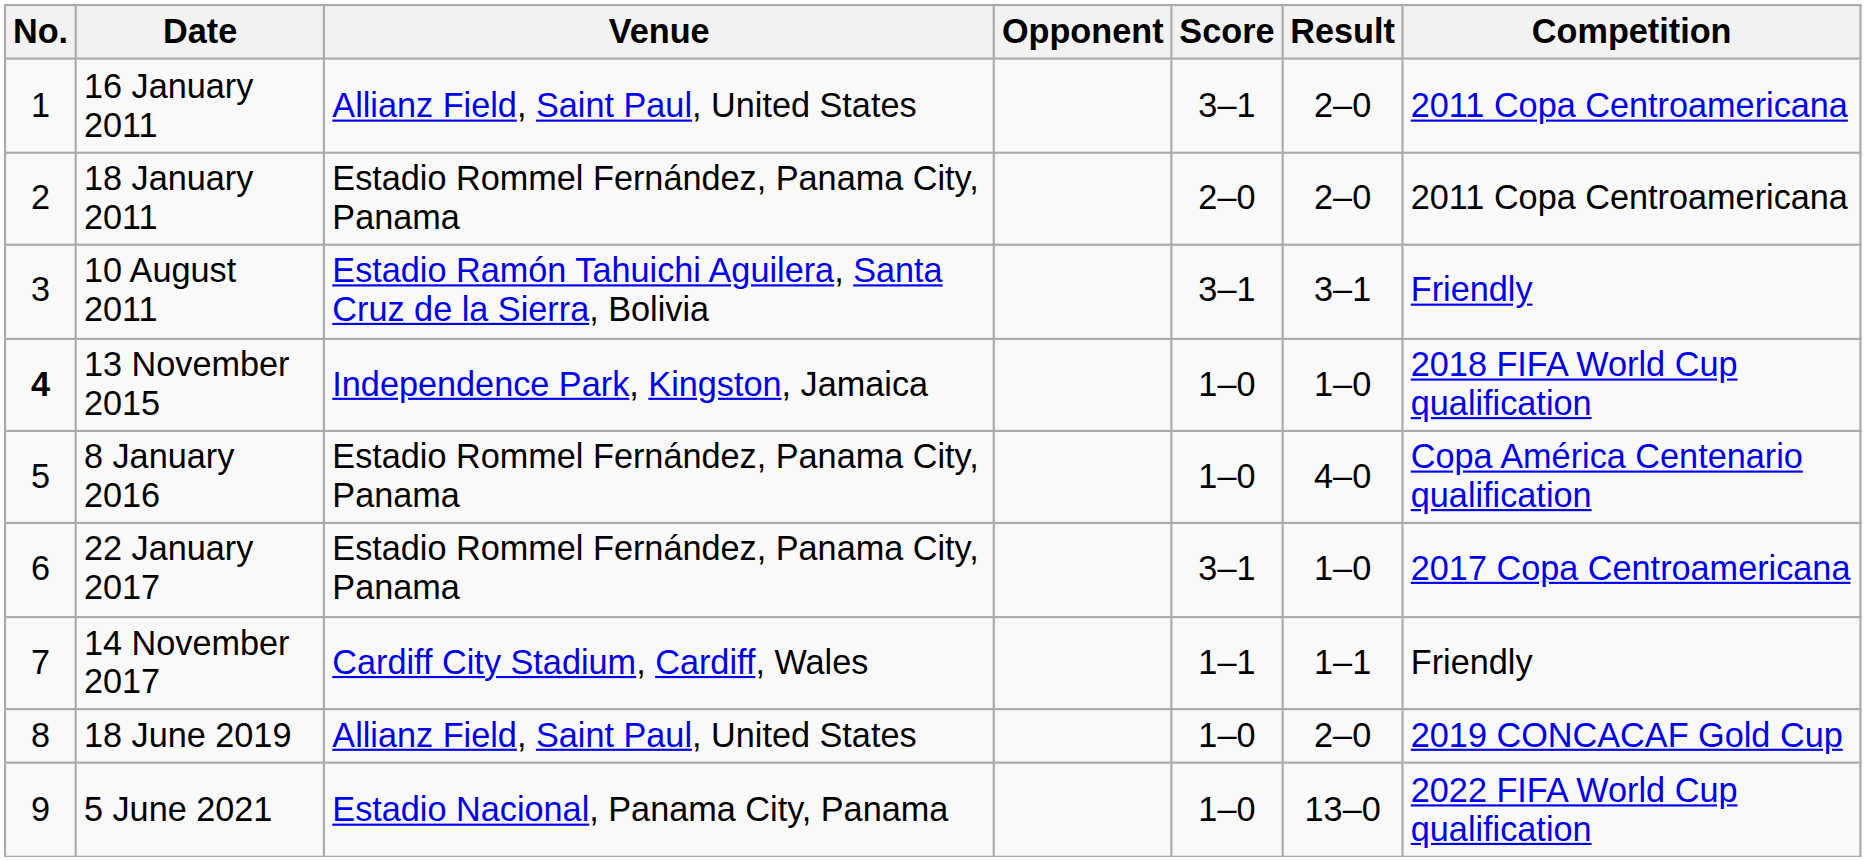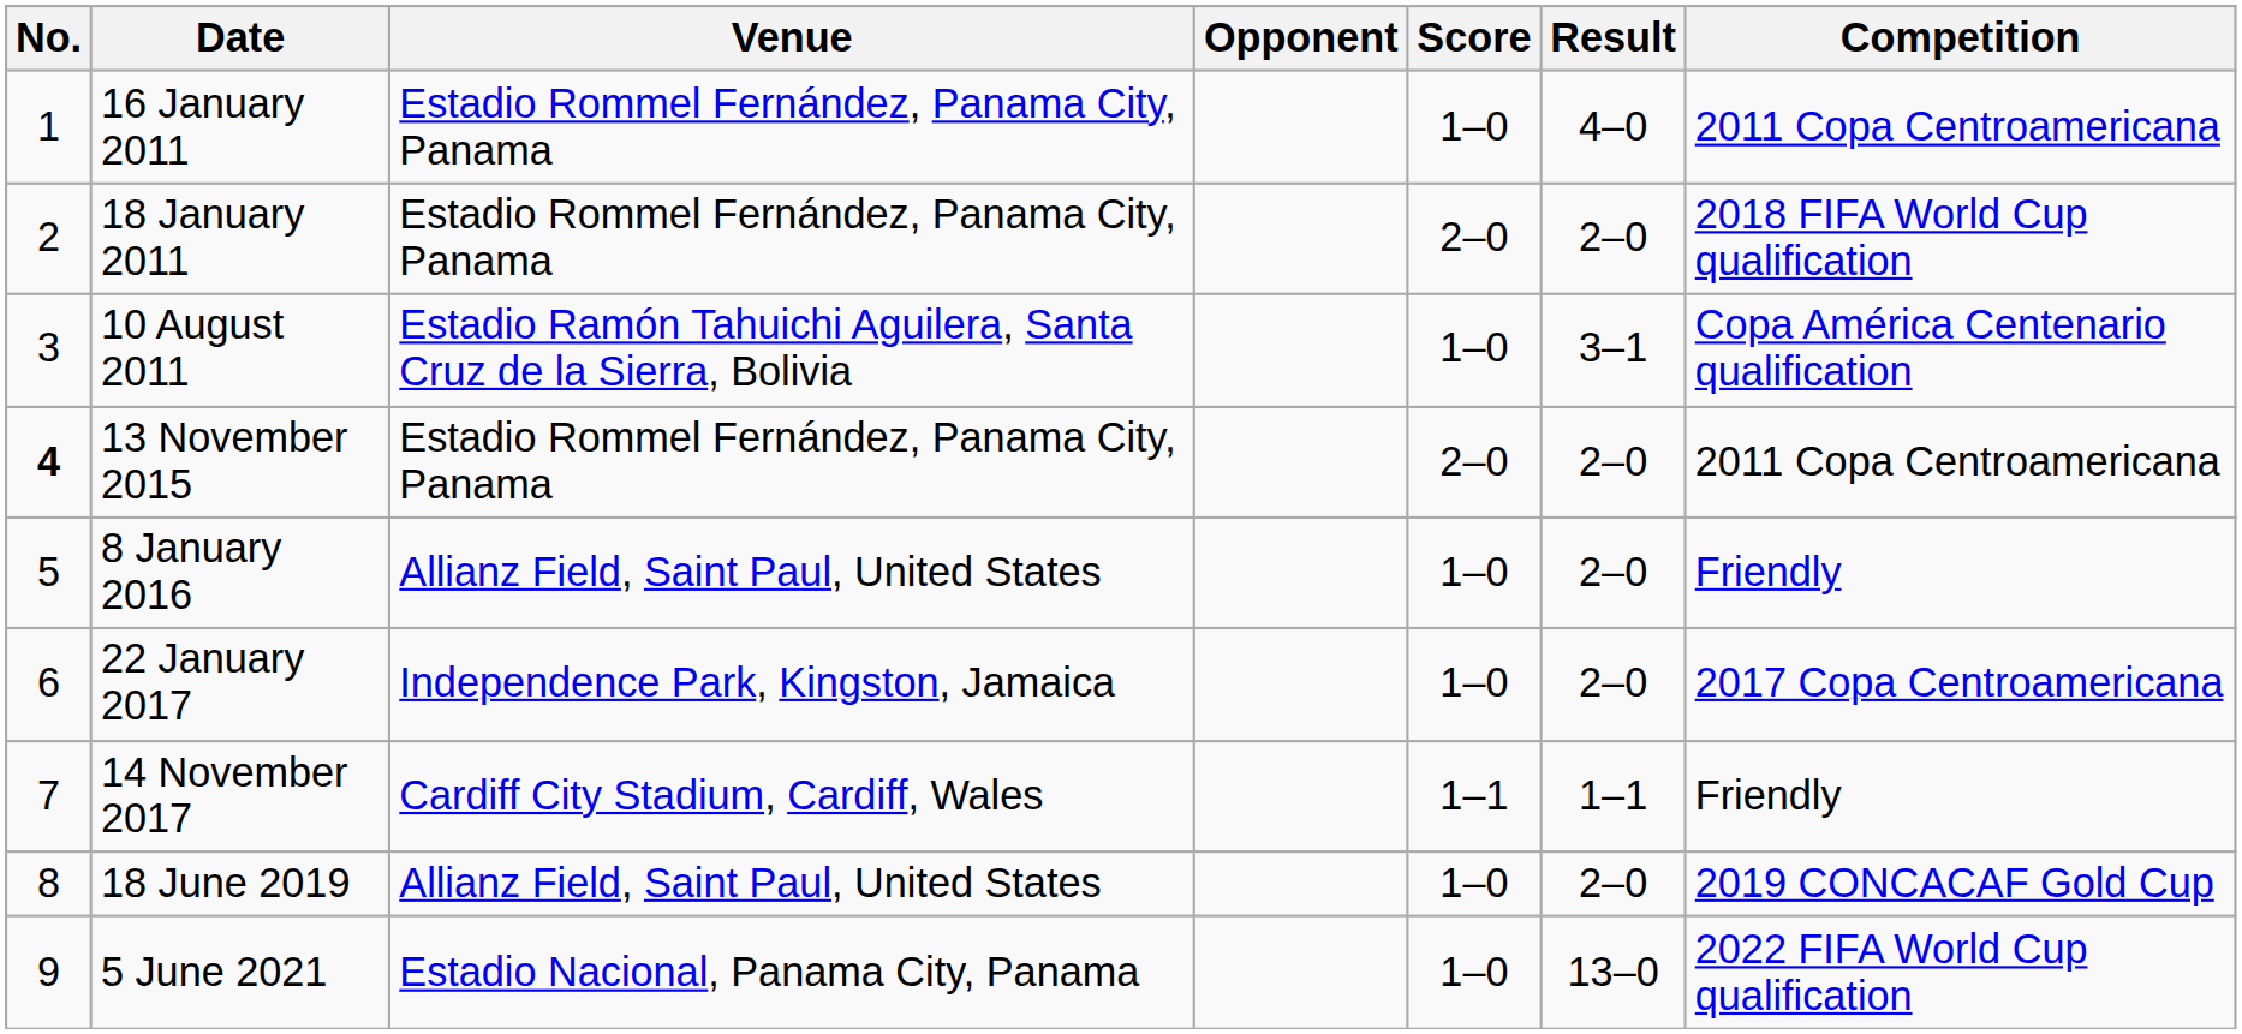 <table class="wikitable sortable">
 <tr>
 <th scope="col">No.</th>
 <th scope="col">Date</th>
 <th scope="col">Venue</th>
 <th scope="col">Opponent</th>
 <th scope="col">Score</th>
 <th scope="col">Result</th>
 <th scope="col">Competition</th>
 </tr>
 <tr>
 <td align="center">1</td>
 <td>16 January 2011</td>
-<td><a href='#'>Allianz Field</a>, <a href='#'>Saint Paul</a>, United States</td>
+<td><a href='#'>Estadio Rommel Fernández</a>, <a href='#'>Panama City</a>, Panama</td>
 <td></td>
-<td align="center">3–1</td>
-<td align="center">2–0</td>
+<td align="center">1–0</td>
+<td align="center">4–0</td>
 <td><a href='#'>2011 Copa Centroamericana</a></td>
 </tr>
 <tr>
 <td align="center">2</td>
 <td>18 January 2011</td>
 <td>Estadio Rommel Fernández, Panama City, Panama</td>
 <td></td>
 <td align="center">2–0</td>
 <td align="center">2–0</td>
-<td>2011 Copa Centroamericana</td>
+<td><a href='#'>2018 FIFA World Cup qualification</a></td>
 </tr>
 <tr>
 <td align="center">3</td>
 <td>10 August 2011</td>
 <td><a href='#'>Estadio Ramón Tahuichi Aguilera</a>, <a href='#'>Santa Cruz de la Sierra</a>, Bolivia</td>
 <td></td>
+<td align="center">1–0</td>
 <td align="center">3–1</td>
-<td align="center">3–1</td>
-<td><a href='#'>Friendly</a></td>
+<td><a href='#'>Copa América Centenario qualification</a></td>
 </tr>
 <tr>
 <td align="center"><strong>4</strong></td>
 <td>13 November 2015</td>
-<td><a href='#'>Independence Park</a>, <a href='#'>Kingston</a>, Jamaica</td>
+<td>Estadio Rommel Fernández, Panama City, Panama</td>
 <td></td>
-<td align="center">1–0</td>
-<td align="center">1–0</td>
-<td><a href='#'>2018 FIFA World Cup qualification</a></td>
+<td align="center">2–0</td>
+<td align="center">2–0</td>
+<td>2011 Copa Centroamericana</td>
 </tr>
 <tr>
 <td align="center">5</td>
 <td>8 January 2016</td>
-<td>Estadio Rommel Fernández, Panama City, Panama</td>
+<td><a href='#'>Allianz Field</a>, <a href='#'>Saint Paul</a>, United States</td>
 <td></td>
 <td align="center">1–0</td>
-<td align="center">4–0</td>
-<td><a href='#'>Copa América Centenario qualification</a></td>
+<td align="center">2–0</td>
+<td><a href='#'>Friendly</a></td>
 </tr>
 <tr>
 <td align="center">6</td>
 <td>22 January 2017</td>
-<td>Estadio Rommel Fernández, Panama City, Panama</td>
+<td><a href='#'>Independence Park</a>, <a href='#'>Kingston</a>, Jamaica</td>
 <td></td>
-<td align="center">3–1</td>
 <td align="center">1–0</td>
+<td align="center">2–0</td>
 <td><a href='#'>2017 Copa Centroamericana</a></td>
 </tr>
 <tr>
 <td align="center">7</td>
 <td>14 November 2017</td>
 <td><a href='#'>Cardiff City Stadium</a>, <a href='#'>Cardiff</a>, Wales</td>
 <td></td>
 <td align="center">1–1</td>
 <td align="center">1–1</td>
 <td>Friendly</td>
 </tr>
 <tr>
 <td align="center">8</td>
 <td>18 June 2019</td>
 <td><a href='#'>Allianz Field</a>, <a href='#'>Saint Paul</a>, United States</td>
 <td></td>
 <td align="center">1–0</td>
 <td align="center">2–0</td>
 <td><a href='#'>2019 CONCACAF Gold Cup</a></td>
 </tr>
 <tr>
 <td align="center">9</td>
 <td rowspan="2">5 June 2021</td>
 <td rowspan="2"><a href='#'>Estadio Nacional</a>, Panama City, Panama</td>
 <td rowspan="2"></td>
 <td align="center">1–0</td>
 <td align=center rowspan="2">13–0</td>
 <td rowspan="2"><a href='#'>2022 FIFA World Cup qualification</a></td>
 </tr>
 </table>
